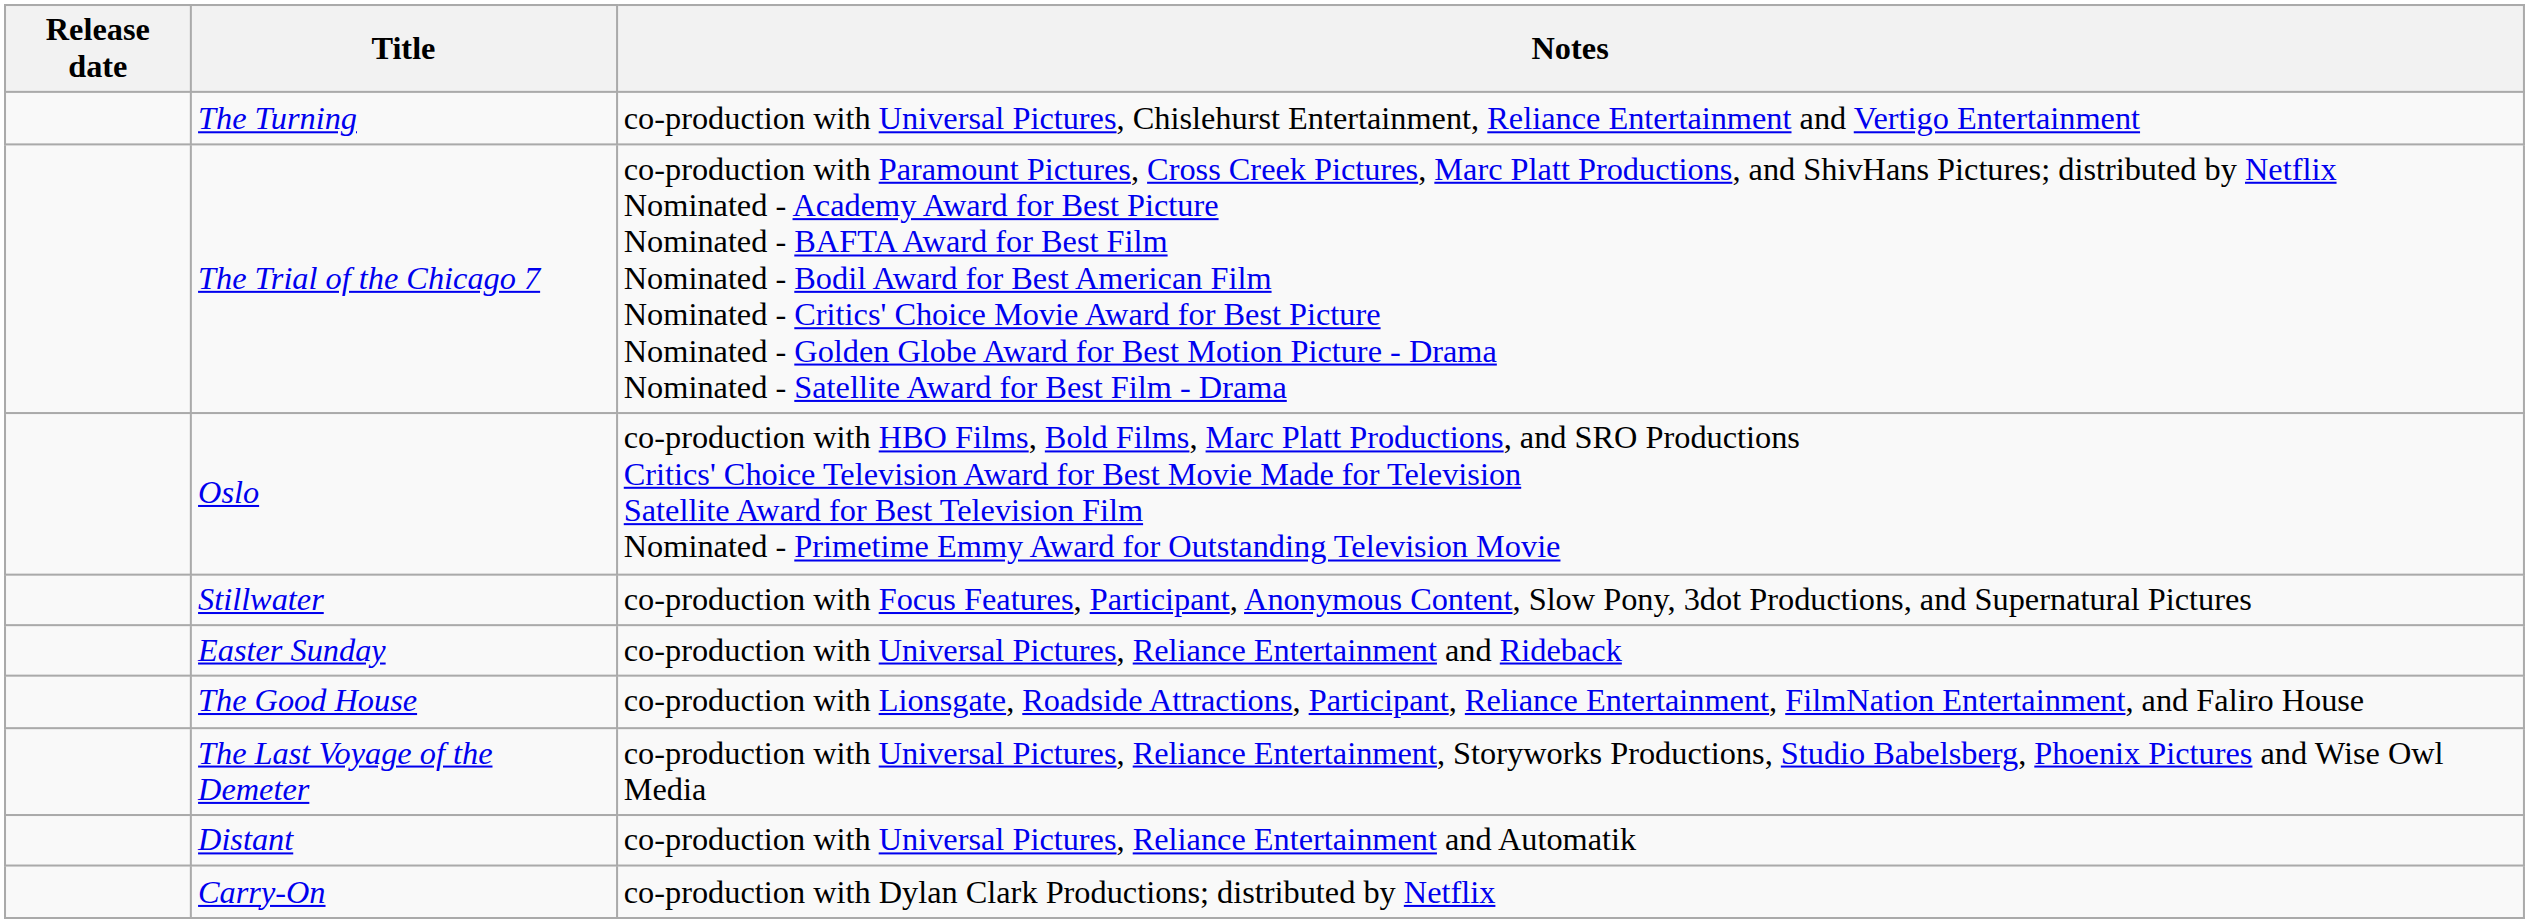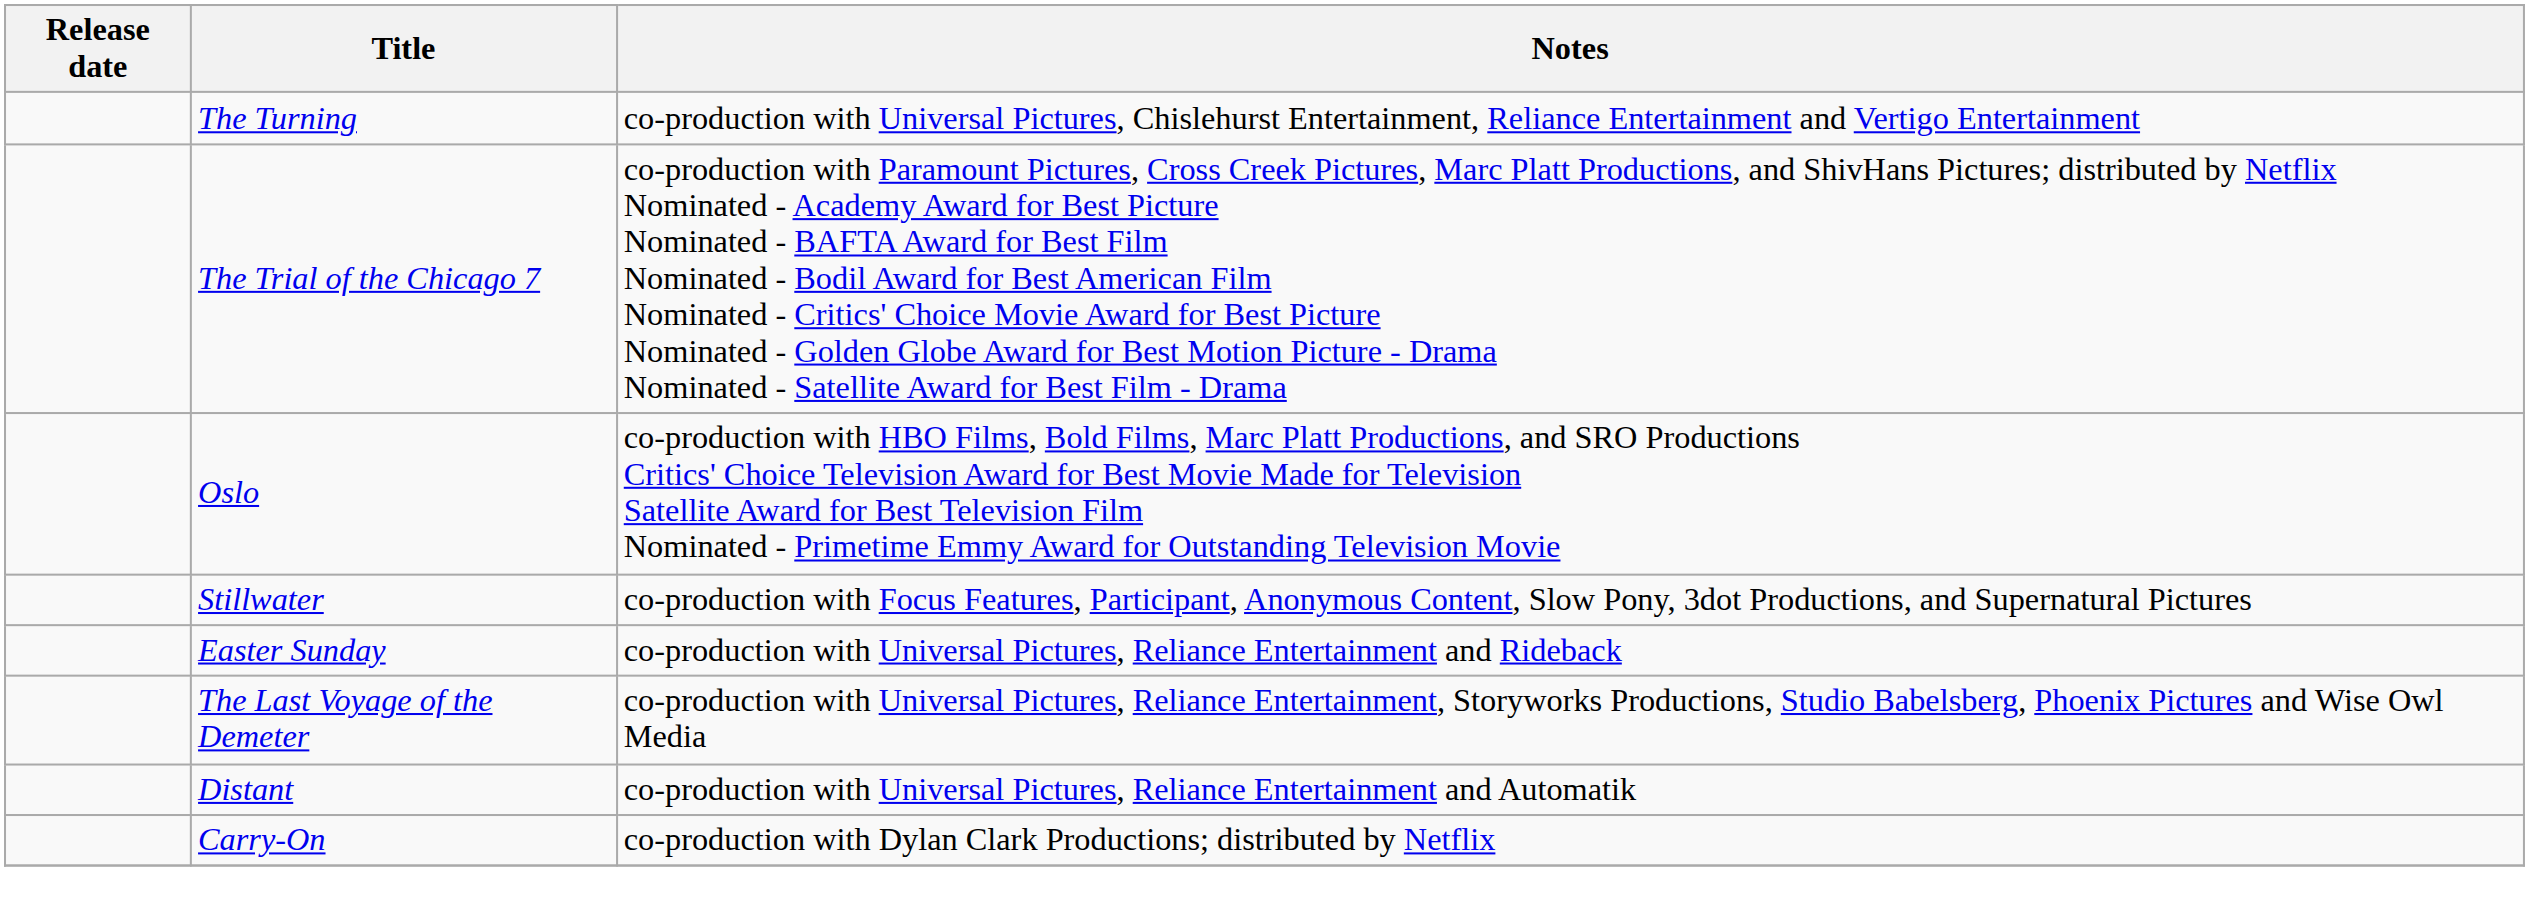 <table class="wikitable sortable">
 <tr>
 <th>Release date</th>
 <th>Title</th>
 <th>Notes</th>
 </tr>
 <tr>
 <td></td>
 <td><em><a href='#'>The Turning</a></em></td>
 <td>co-production with <a href='#'>Universal Pictures</a>, Chislehurst Entertainment, <a href='#'>Reliance Entertainment</a> and <a href='#'>Vertigo Entertainment</a></td>
 </tr>
 <tr>
 <td></td>
 <td><em><a href='#'>The Trial of the Chicago 7</a></em></td>
 <td>co-production with <a href='#'>Paramount Pictures</a>, <a href='#'>Cross Creek Pictures</a>, <a href='#'>Marc Platt Productions</a>, and ShivHans Pictures; distributed by <a href='#'>Netflix</a><br>Nominated - <a href='#'>Academy Award for Best Picture</a><br>Nominated - <a href='#'>BAFTA Award for Best Film</a><br>Nominated - <a href='#'>Bodil Award for Best American Film</a><br>Nominated - <a href='#'>Critics' Choice Movie Award for Best Picture</a><br>Nominated - <a href='#'>Golden Globe Award for Best Motion Picture - Drama</a><br>Nominated - <a href='#'>Satellite Award for Best Film - Drama</a></td>
 </tr>
 <tr>
 <td></td>
 <td><em><a href='#'>Oslo</a></em></td>
 <td>co-production with <a href='#'>HBO Films</a>, <a href='#'>Bold Films</a>, <a href='#'>Marc Platt Productions</a>, and SRO Productions<br><a href='#'>Critics' Choice Television Award for Best Movie Made for Television</a><br><a href='#'>Satellite Award for Best Television Film</a><br>Nominated - <a href='#'>Primetime Emmy Award for Outstanding Television Movie</a></td>
 </tr>
 <tr>
 <td></td>
 <td><em><a href='#'>Stillwater</a></em></td>
 <td>co-production with <a href='#'>Focus Features</a>, <a href='#'>Participant</a>, <a href='#'>Anonymous Content</a>, Slow Pony, 3dot Productions, and Supernatural Pictures</td>
 </tr>
 <tr>
 <td></td>
 <td><em><a href='#'>Easter Sunday</a></em></td>
 <td>co-production with <a href='#'>Universal Pictures</a>, <a href='#'>Reliance Entertainment</a> and <a href='#'>Rideback</a></td>
 </tr>
 <tr>
 <td></td>
-<td><em><a href='#'>The Good House</a></em></td>
-<td>co-production with <a href='#'>Lionsgate</a>, <a href='#'>Roadside Attractions</a>, <a href='#'>Participant</a>, <a href='#'>Reliance Entertainment</a>, <a href='#'>FilmNation Entertainment</a>, and Faliro House</td>
-</tr>
-<tr>
-<td></td>
 <td><em><a href='#'>The Last Voyage of the Demeter</a></em></td>
 <td>co-production with <a href='#'>Universal Pictures</a>, <a href='#'>Reliance Entertainment</a>, Storyworks Productions, <a href='#'>Studio Babelsberg</a>, <a href='#'>Phoenix Pictures</a> and Wise Owl Media</td>
 </tr>
 <tr>
 <td></td>
 <td><em><a href='#'>Distant</a></em></td>
 <td>co-production with <a href='#'>Universal Pictures</a>, <a href='#'>Reliance Entertainment</a> and Automatik</td>
 </tr>
 <tr>
 <td></td>
 <td><em><a href='#'>Carry-On</a></em></td>
 <td>co-production with Dylan Clark Productions; distributed by <a href='#'>Netflix</a></td>
 </tr>
 <tr>
 </tr>
 </table>
